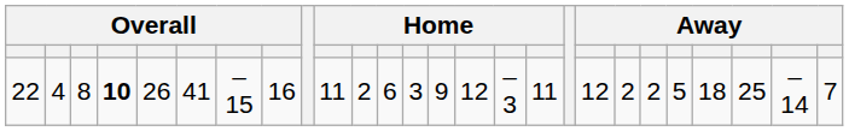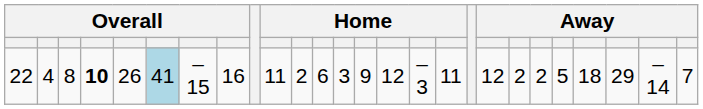 <table class="wikitable" style="text-align: center; width:60%">
 <tr>
 <th colspan="8">Overall</th>
 <th rowspan="3" width="1%"></th>
 <th colspan="8">Home</th>
 <th rowspan="3" width="1%"></th>
 <th colspan="8">Away</th>
 </tr>
 <tr>
 <th></th>
 <th></th>
 <th></th>
 <th></th>
 <th></th>
 <th></th>
 <th></th>
 <th></th>
 <th></th>
 <th></th>
 <th></th>
 <th></th>
 <th></th>
 <th></th>
 <th></th>
 <th></th>
 <th></th>
 <th></th>
 <th></th>
 <th></th>
 <th></th>
 <th></th>
 <th></th>
 <th></th>
 </tr>
 <tr>
 <td>22</td>
 <td>4</td>
 <td>8</td>
 <td><strong>10</strong></td>
 <td>26</td>
-<td>41</td>
+<td style="background: lightblue;">41</td>
 <td>–15</td>
 <td>16</td>
 <td>11</td>
 <td>2</td>
 <td>6</td>
 <td>3</td>
 <td>9</td>
 <td>12</td>
 <td>–3</td>
 <td>11</td>
 <td>12</td>
 <td>2</td>
 <td>2</td>
 <td>5</td>
 <td>18</td>
-<td>25</td>
+<td>29</td>
 <td>–14</td>
 <td>7</td>
 </tr>
 </table>
